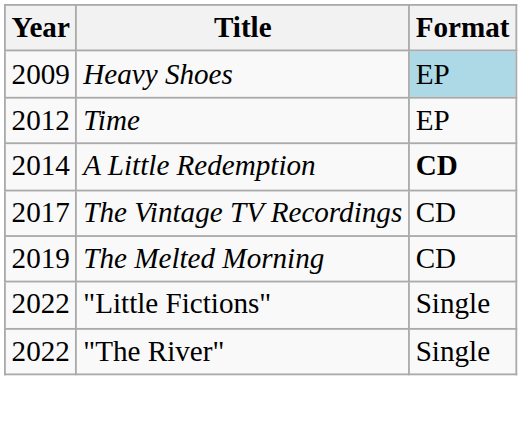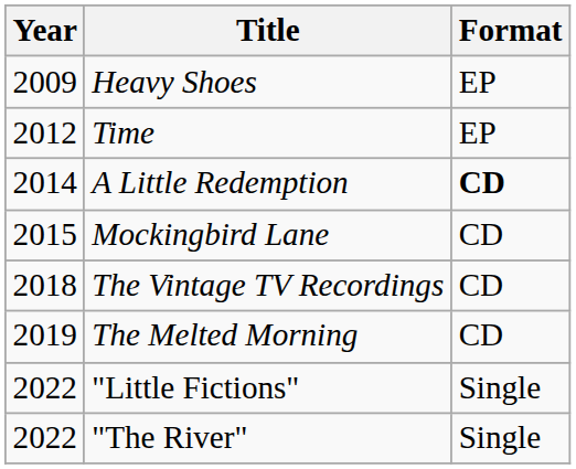 <table class="wikitable">
 <tr>
 <th>Year</th>
 <th>Title</th>
 <th>Format</th>
 </tr>
 <tr>
 <td>2009</td>
 <td><em>Heavy Shoes</em></td>
-<td style="background: lightblue;">EP</td>
+<td>EP</td>
 </tr>
 <tr>
 <td>2012</td>
 <td><em>Time</em></td>
 <td>EP</td>
 </tr>
 <tr>
 <td>2014</td>
 <td><em>A Little Redemption</em></td>
 <td><strong>CD</strong></td>
 </tr>
 <tr>
-<td>2017</td>
+<td>2015</td>
+<td><em>Mockingbird Lane</em></td>
+<td>CD</td>
+</tr>
+<tr>
+<td>2018</td>
 <td><em>The Vintage TV Recordings</em></td>
 <td>CD</td>
 </tr>
 <tr>
 <td>2019</td>
 <td><em>The Melted Morning</em></td>
 <td>CD</td>
 </tr>
 <tr>
 <td>2022</td>
 <td>"Little Fictions"</td>
 <td>Single</td>
 </tr>
 <tr>
 <td>2022</td>
 <td>"The River"</td>
 <td>Single</td>
 </tr>
 </table>
